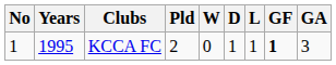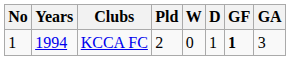 <table class = "wikitable">
 <tr>
 <th>No</th>
 <th>Years</th>
 <th>Clubs</th>
 <th>Pld</th>
 <th>W</th>
 <th>D</th>
-<th>L</th>
 <th>GF</th>
 <th>GA</th>
 </tr>
 <tr>
 <td>1</td>
-<td><a href='#'>1995</a></td>
+<td><a href='#'>1994</a></td>
 <td> <a href='#'>KCCA FC</a></td>
 <td>2</td>
 <td>0</td>
-<td>1</td>
 <td>1</td>
 <td><strong>1</strong></td>
 <td>3</td>
 </tr>
 </table>
